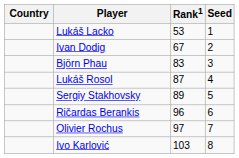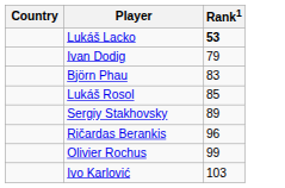 <table class="sortable wikitable">
 <tr>
 <th width="70">Country</th>
 <th width="175">Player</th>
 <th>Rank<sup>1</sup></th>
-<th>Seed</th>
 </tr>
 <tr>
 <td></td>
 <td><a href='#'>Lukáš Lacko</a></td>
-<td>53</td>
-<td>1</td>
+<td><strong>53</strong></td>
 </tr>
 <tr>
 <td></td>
 <td><a href='#'>Ivan Dodig</a></td>
-<td>67</td>
-<td>2</td>
+<td>79</td>
 </tr>
 <tr>
 <td></td>
 <td><a href='#'>Björn Phau</a></td>
 <td>83</td>
-<td>3</td>
 </tr>
 <tr>
 <td></td>
 <td><a href='#'>Lukáš Rosol</a></td>
-<td>87</td>
-<td>4</td>
+<td>85</td>
 </tr>
 <tr>
 <td></td>
 <td><a href='#'>Sergiy Stakhovsky</a></td>
 <td>89</td>
-<td>5</td>
 </tr>
 <tr>
 <td></td>
 <td><a href='#'>Ričardas Berankis</a></td>
 <td>96</td>
-<td>6</td>
 </tr>
 <tr>
 <td></td>
 <td><a href='#'>Olivier Rochus</a></td>
-<td>97</td>
-<td>7</td>
+<td>99</td>
 </tr>
 <tr>
 <td></td>
 <td><a href='#'>Ivo Karlović</a></td>
 <td>103</td>
-<td>8</td>
 </tr>
 </table>
